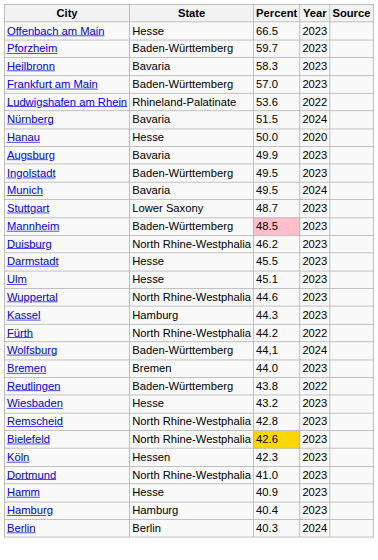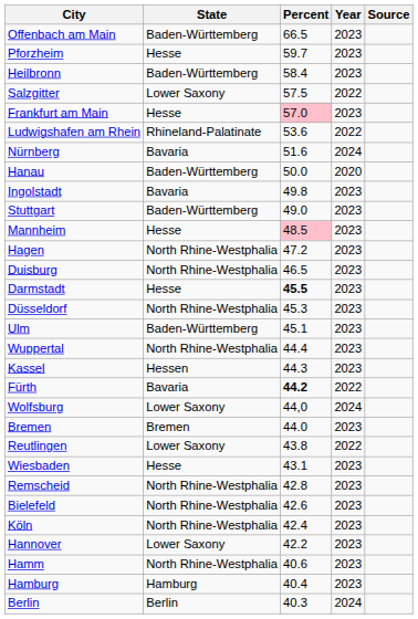 <table class="wikitable sortable">
 <tr>
 <th>City</th>
 <th>State</th>
 <th>Percent</th>
 <th>Year</th>
 <th>Source</th>
 </tr>
 <tr>
 <td><a href='#'>Offenbach am Main</a></td>
-<td>Hesse</td>
+<td>Baden-Württemberg</td>
 <td>66.5</td>
 <td>2023</td>
 <td></td>
 </tr>
 <tr>
 <td><a href='#'>Pforzheim</a></td>
-<td>Baden-Württemberg</td>
+<td>Hesse</td>
 <td>59.7</td>
 <td>2023</td>
 <td></td>
 </tr>
 <tr>
 <td><a href='#'>Heilbronn</a></td>
-<td>Bavaria</td>
-<td>58.3</td>
+<td>Baden-Württemberg</td>
+<td>58.4</td>
 <td>2023</td>
 <td></td>
 </tr>
 <tr>
+<td><a href='#'>Salzgitter</a></td>
+<td>Lower Saxony</td>
+<td>57.5</td>
+<td>2022</td>
+<td></td>
+</tr>
+<tr>
 <td><a href='#'>Frankfurt am Main</a></td>
-<td>Baden-Württemberg</td>
-<td>57.0</td>
+<td>Hesse</td>
+<td style="background: pink;">57.0</td>
 <td>2023</td>
 <td></td>
 </tr>
 <tr>
 <td><a href='#'>Ludwigshafen am Rhein</a></td>
 <td>Rhineland-Palatinate</td>
 <td>53.6</td>
 <td>2022</td>
 <td></td>
 </tr>
 <tr>
 <td><a href='#'>Nürnberg</a></td>
 <td>Bavaria</td>
-<td>51.5</td>
+<td>51.6</td>
 <td>2024</td>
 <td></td>
 </tr>
 <tr>
 <td><a href='#'>Hanau</a></td>
-<td>Hesse</td>
+<td>Baden-Württemberg</td>
 <td>50.0</td>
 <td>2020</td>
 <td></td>
 </tr>
 <tr>
-<td><a href='#'>Augsburg</a></td>
+<td><a href='#'>Ingolstadt</a></td>
 <td>Bavaria</td>
-<td>49.9</td>
+<td>49.8</td>
 <td>2023</td>
 <td></td>
 </tr>
 <tr>
-<td><a href='#'>Ingolstadt</a></td>
+<td><a href='#'>Stuttgart</a></td>
 <td>Baden-Württemberg</td>
-<td>49.5</td>
-<td>2023</td>
-<td></td>
-</tr>
-<tr>
-<td><a href='#'>Munich</a></td>
-<td>Bavaria</td>
-<td>49.5</td>
-<td>2024</td>
-<td></td>
-</tr>
-<tr>
-<td><a href='#'>Stuttgart</a></td>
-<td>Lower Saxony</td>
-<td>48.7</td>
+<td>49.0</td>
 <td>2023</td>
 <td></td>
 </tr>
 <tr>
 <td><a href='#'>Mannheim</a></td>
-<td>Baden-Württemberg</td>
+<td>Hesse</td>
 <td style="background: pink;">48.5</td>
+<td>2023</td>
+<td></td>
+</tr>
+<tr>
+<td><a href='#'>Hagen</a></td>
+<td>North Rhine-Westphalia</td>
+<td>47.2</td>
 <td>2023</td>
 <td></td>
 </tr>
 <tr>
 <td><a href='#'>Duisburg</a></td>
 <td>North Rhine-Westphalia</td>
-<td>46.2</td>
+<td>46.5</td>
 <td>2023</td>
 <td></td>
 </tr>
 <tr>
 <td><a href='#'>Darmstadt</a></td>
 <td>Hesse</td>
-<td>45.5</td>
+<td><strong>45.5</strong></td>
+<td>2023</td>
+<td></td>
+</tr>
+<tr>
+<td><a href='#'>Düsseldorf</a></td>
+<td>North Rhine-Westphalia</td>
+<td>45.3</td>
 <td>2023</td>
 <td></td>
 </tr>
 <tr>
 <td><a href='#'>Ulm</a></td>
-<td>Hesse</td>
+<td>Baden-Württemberg</td>
 <td>45.1</td>
 <td>2023</td>
 <td></td>
 </tr>
 <tr>
 <td><a href='#'>Wuppertal</a></td>
 <td>North Rhine-Westphalia</td>
-<td>44.6</td>
+<td>44.4</td>
 <td>2023</td>
 <td></td>
 </tr>
 <tr>
 <td><a href='#'>Kassel</a></td>
-<td>Hamburg</td>
+<td>Hessen</td>
 <td>44.3</td>
 <td>2023</td>
 <td></td>
 </tr>
 <tr>
 <td><a href='#'>Fürth</a></td>
-<td>North Rhine-Westphalia</td>
-<td>44.2</td>
+<td>Bavaria</td>
+<td><strong>44.2</strong></td>
 <td>2022</td>
 <td></td>
 </tr>
 <tr>
 <td><a href='#'>Wolfsburg</a></td>
-<td>Baden-Württemberg</td>
-<td>44,1</td>
+<td>Lower Saxony</td>
+<td>44,0</td>
 <td>2024</td>
 <td></td>
 </tr>
 <tr>
 <td><a href='#'>Bremen</a></td>
 <td>Bremen</td>
 <td>44.0</td>
 <td>2023</td>
 <td></td>
 </tr>
 <tr>
 <td><a href='#'>Reutlingen</a></td>
-<td>Baden-Württemberg</td>
+<td>Lower Saxony</td>
 <td>43.8</td>
 <td>2022</td>
 <td></td>
 </tr>
 <tr>
 <td><a href='#'>Wiesbaden</a></td>
 <td>Hesse</td>
-<td>43.2</td>
+<td>43.1</td>
 <td>2023</td>
 <td></td>
 </tr>
 <tr>
 <td><a href='#'>Remscheid</a></td>
 <td>North Rhine-Westphalia</td>
 <td>42.8</td>
 <td>2023</td>
 <td></td>
 </tr>
 <tr>
 <td><a href='#'>Bielefeld</a></td>
 <td>North Rhine-Westphalia</td>
-<td style="background: gold;">42.6</td>
+<td>42.6</td>
 <td>2023</td>
 <td></td>
 </tr>
 <tr>
 <td><a href='#'>Köln</a></td>
-<td>Hessen</td>
-<td>42.3</td>
+<td>North Rhine-Westphalia</td>
+<td>42.4</td>
 <td>2023</td>
 <td></td>
 </tr>
 <tr>
-<td><a href='#'>Dortmund</a></td>
-<td>North Rhine-Westphalia</td>
-<td>41.0</td>
+<td><a href='#'>Hannover</a></td>
+<td>Lower Saxony</td>
+<td>42.2</td>
 <td>2023</td>
 <td></td>
 </tr>
 <tr>
 <td><a href='#'>Hamm</a></td>
-<td>Hesse</td>
-<td>40.9</td>
+<td>North Rhine-Westphalia</td>
+<td>40.6</td>
 <td>2023</td>
 <td></td>
 </tr>
 <tr>
 <td><a href='#'>Hamburg</a></td>
 <td>Hamburg</td>
 <td>40.4</td>
 <td>2023</td>
 <td></td>
 </tr>
 <tr>
 <td><a href='#'>Berlin</a></td>
 <td>Berlin</td>
 <td>40.3</td>
 <td>2024</td>
 <td></td>
 </tr>
 </table>
